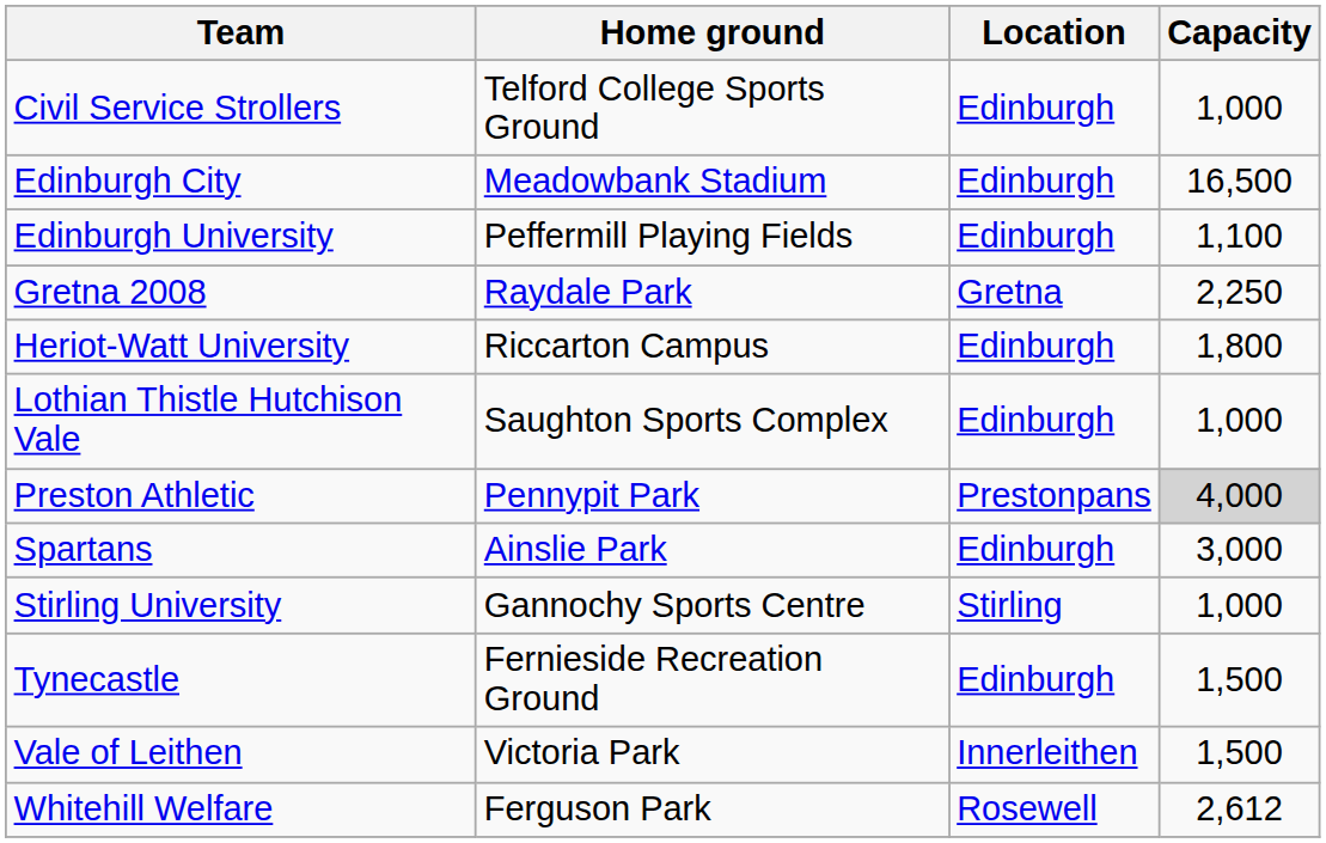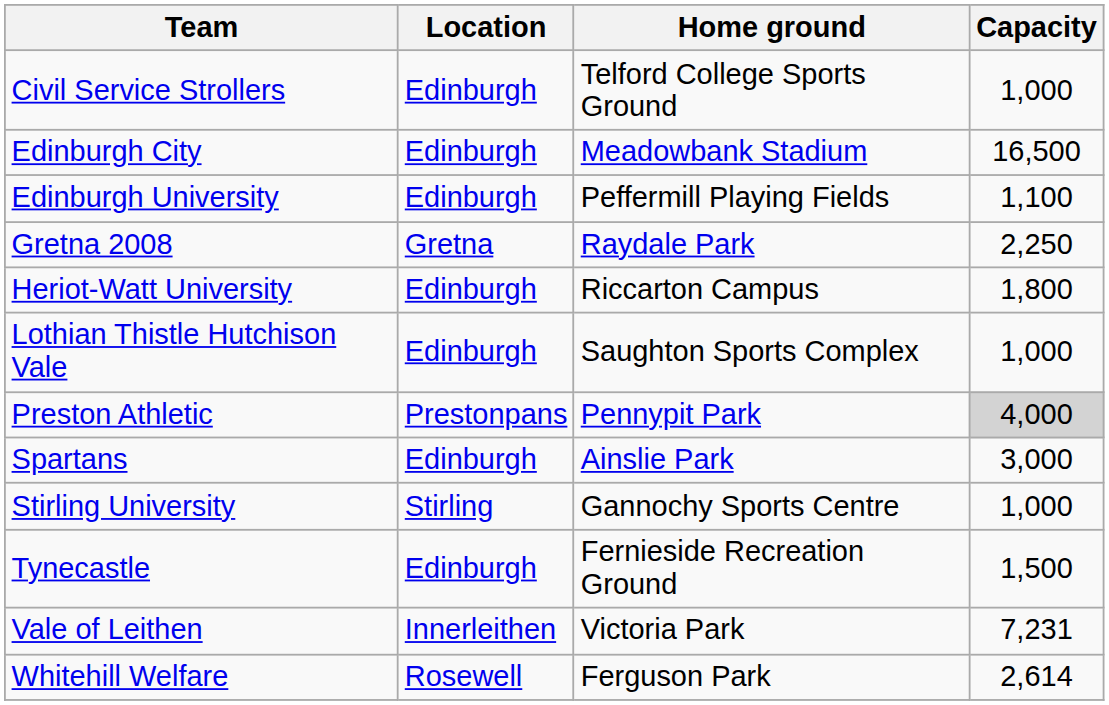 <table class="wikitable sortable">
 <tr>
 <th>Team</th>
+<th>Location</th>
 <th>Home ground</th>
-<th>Location</th>
 <th>Capacity</th>
 </tr>
 <tr>
 <td><a href='#'>Civil Service Strollers</a></td>
+<td><a href='#'>Edinburgh</a></td>
 <td>Telford College Sports Ground</td>
-<td><a href='#'>Edinburgh</a></td>
 <td align=center>1,000</td>
 </tr>
 <tr>
 <td><a href='#'>Edinburgh City</a></td>
+<td><a href='#'>Edinburgh</a></td>
 <td><a href='#'>Meadowbank Stadium</a></td>
-<td><a href='#'>Edinburgh</a></td>
 <td align=center>16,500</td>
 </tr>
 <tr>
 <td><a href='#'>Edinburgh University</a></td>
+<td><a href='#'>Edinburgh</a></td>
 <td>Peffermill Playing Fields</td>
-<td><a href='#'>Edinburgh</a></td>
 <td align=center>1,100</td>
 </tr>
 <tr>
 <td><a href='#'>Gretna 2008</a></td>
+<td><a href='#'>Gretna</a></td>
 <td><a href='#'>Raydale Park</a></td>
-<td><a href='#'>Gretna</a></td>
 <td align=center>2,250</td>
 </tr>
 <tr>
 <td><a href='#'>Heriot-Watt University</a></td>
+<td><a href='#'>Edinburgh</a></td>
 <td>Riccarton Campus</td>
-<td><a href='#'>Edinburgh</a></td>
 <td align=center>1,800</td>
 </tr>
 <tr>
 <td><a href='#'>Lothian Thistle Hutchison Vale</a></td>
+<td><a href='#'>Edinburgh</a></td>
 <td>Saughton Sports Complex</td>
-<td><a href='#'>Edinburgh</a></td>
 <td align=center>1,000</td>
 </tr>
 <tr>
 <td><a href='#'>Preston Athletic</a></td>
+<td><a href='#'>Prestonpans</a></td>
 <td><a href='#'>Pennypit Park</a></td>
-<td><a href='#'>Prestonpans</a></td>
 <td align=center style="background: lightgrey;">4,000</td>
 </tr>
 <tr>
 <td><a href='#'>Spartans</a></td>
+<td><a href='#'>Edinburgh</a></td>
 <td><a href='#'>Ainslie Park</a></td>
-<td><a href='#'>Edinburgh</a></td>
 <td align=center>3,000</td>
 </tr>
 <tr>
 <td><a href='#'>Stirling University</a></td>
+<td><a href='#'>Stirling</a></td>
 <td>Gannochy Sports Centre</td>
-<td><a href='#'>Stirling</a></td>
 <td align=center>1,000</td>
 </tr>
 <tr>
 <td><a href='#'>Tynecastle</a></td>
+<td><a href='#'>Edinburgh</a></td>
 <td>Fernieside Recreation Ground</td>
-<td><a href='#'>Edinburgh</a></td>
 <td align=center>1,500</td>
 </tr>
 <tr>
 <td><a href='#'>Vale of Leithen</a></td>
+<td><a href='#'>Innerleithen</a></td>
 <td>Victoria Park</td>
-<td><a href='#'>Innerleithen</a></td>
-<td align=center>1,500</td>
+<td align=center>7,231</td>
 </tr>
 <tr>
 <td><a href='#'>Whitehill Welfare</a></td>
+<td><a href='#'>Rosewell</a></td>
 <td>Ferguson Park</td>
-<td><a href='#'>Rosewell</a></td>
-<td align=center>2,612</td>
+<td align=center>2,614</td>
 </tr>
 </table>
